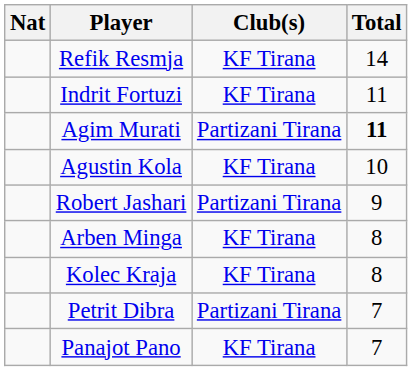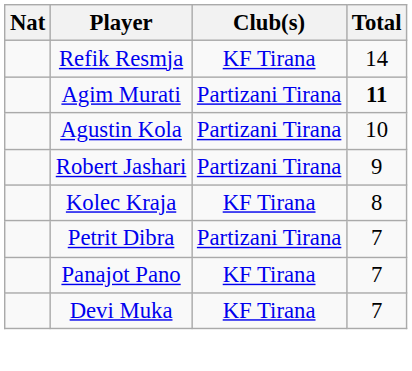 <table class="wikitable" style="text-align: center">
 <tr>
 <th class="unsortable">Nat</th>
 <th>Player</th>
 <th>Club(s)</th>
 <th>Total</th>
 </tr>
 <tr>
 <td></td>
 <td><a href='#'>Refik Resmja</a></td>
 <td><a href='#'>KF Tirana</a></td>
 <td>14</td>
 </tr>
 <tr>
 <td></td>
-<td><a href='#'>Indrit Fortuzi</a></td>
-<td><a href='#'>KF Tirana</a></td>
-<td>11</td>
-</tr>
-<tr>
-<td></td>
 <td><a href='#'>Agim Murati</a></td>
 <td><a href='#'>Partizani Tirana</a></td>
 <td><strong>11</strong></td>
 </tr>
 <tr>
 <td></td>
 <td><a href='#'>Agustin Kola</a></td>
-<td><a href='#'>KF Tirana</a></td>
+<td><a href='#'>Partizani Tirana</a></td>
 <td>10</td>
 </tr>
 <tr>
 <td></td>
 <td><a href='#'>Robert Jashari</a></td>
 <td><a href='#'>Partizani Tirana</a></td>
 <td>9</td>
-</tr>
-<tr>
-<td></td>
-<td><a href='#'>Arben Minga</a></td>
-<td><a href='#'>KF Tirana</a></td>
-<td>8</td>
 </tr>
 <tr>
 <td></td>
 <td><a href='#'>Kolec Kraja</a></td>
 <td><a href='#'>KF Tirana</a></td>
 <td>8</td>
 </tr>
 <tr>
 <td></td>
 <td><a href='#'>Petrit Dibra</a></td>
 <td><a href='#'>Partizani Tirana</a></td>
 <td>7</td>
 </tr>
 <tr>
 <td></td>
 <td><a href='#'>Panajot Pano</a></td>
 <td><a href='#'>KF Tirana</a></td>
 <td>7</td>
 </tr>
+<tr>
+<td></td>
+<td><a href='#'>Devi Muka</a></td>
+<td><a href='#'>KF Tirana</a></td>
+<td>7</td>
+</tr>
 </table>
